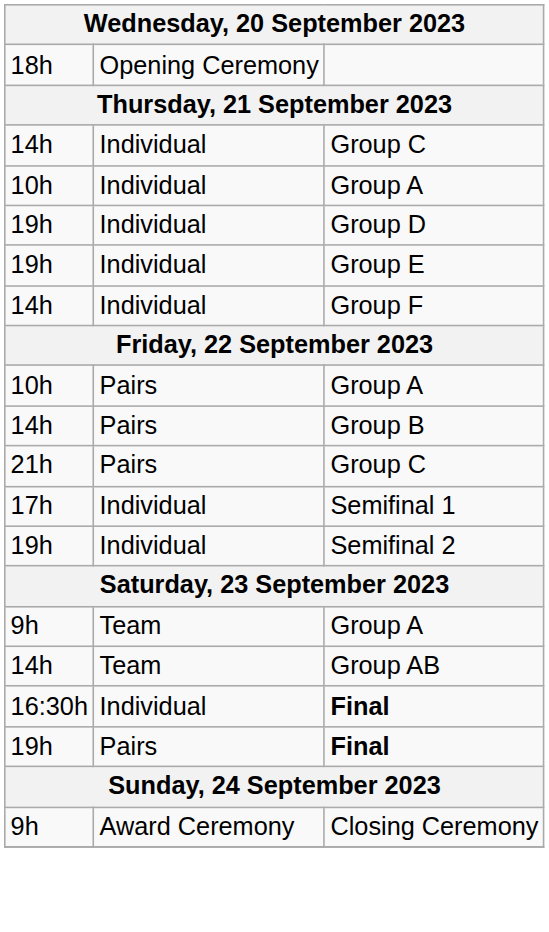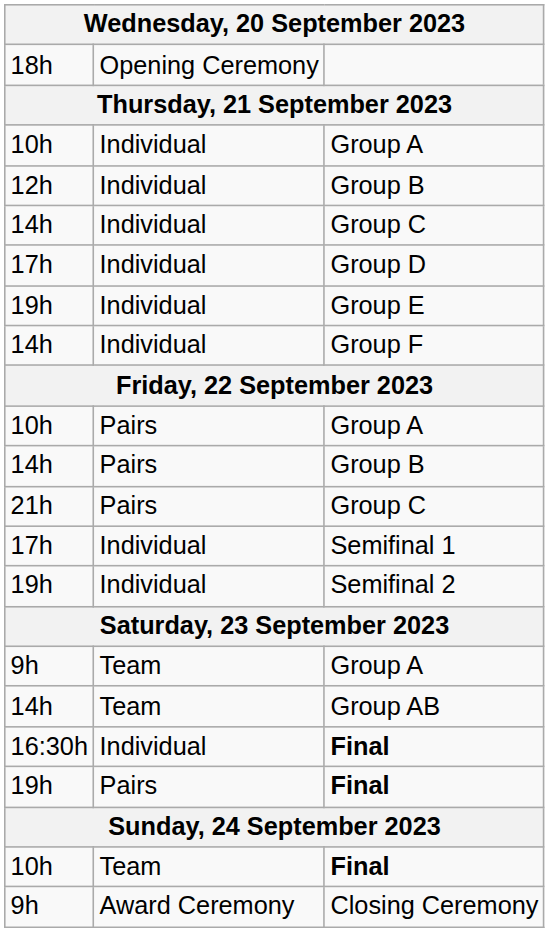 <table class="wikitable">
 <tr>
 <th colspan="3">Wednesday, 20 September 2023</th>
 </tr>
 <tr>
 <td>18h</td>
 <td>Opening Ceremony</td>
 </tr>
 <tr>
 <th colspan="3">Thursday, 21 September 2023</th>
 </tr>
 <tr>
+<td>10h</td>
+<td>Individual</td>
+<td>Group A</td>
+</tr>
+<tr>
+<td>12h</td>
+<td>Individual</td>
+<td>Group B</td>
+</tr>
+<tr>
 <td>14h</td>
 <td>Individual</td>
 <td>Group C</td>
 </tr>
 <tr>
-<td>10h</td>
-<td>Individual</td>
-<td>Group A</td>
-</tr>
-<tr>
-<td>19h</td>
+<td>17h</td>
 <td>Individual</td>
 <td>Group D</td>
 </tr>
 <tr>
 <td>19h</td>
 <td>Individual</td>
 <td>Group E</td>
 </tr>
 <tr>
 <td>14h</td>
 <td>Individual</td>
 <td>Group F</td>
 </tr>
 <tr>
 <th colspan="3">Friday, 22 September 2023</th>
 </tr>
 <tr>
 <td>10h</td>
 <td>Pairs</td>
 <td>Group A</td>
 </tr>
 <tr>
 <td>14h</td>
 <td>Pairs</td>
 <td>Group B</td>
 </tr>
 <tr>
 <td>21h</td>
 <td>Pairs</td>
 <td>Group C</td>
 </tr>
 <tr>
 <td>17h</td>
 <td>Individual</td>
 <td>Semifinal 1</td>
 </tr>
 <tr>
 <td>19h</td>
 <td>Individual</td>
 <td>Semifinal 2</td>
 </tr>
 <tr>
 <th colspan="3">Saturday, 23 September 2023</th>
 </tr>
 <tr>
 <td>9h</td>
 <td>Team</td>
 <td>Group A</td>
 </tr>
 <tr>
 <td>14h</td>
 <td>Team</td>
 <td>Group AB</td>
 </tr>
 <tr>
 <td>16:30h</td>
 <td>Individual</td>
 <td><strong>Final</strong></td>
 </tr>
 <tr>
 <td>19h</td>
 <td>Pairs</td>
 <td><strong>Final</strong></td>
 </tr>
 <tr>
 <th colspan="3">Sunday, 24 September 2023</th>
 </tr>
 <tr>
+<td>10h</td>
+<td>Team</td>
+<td><strong>Final</strong></td>
+</tr>
+<tr>
 <td>9h</td>
 <td>Award Ceremony</td>
 <td>Closing Ceremony</td>
 </tr>
 <tr>
 </tr>
 </table>
